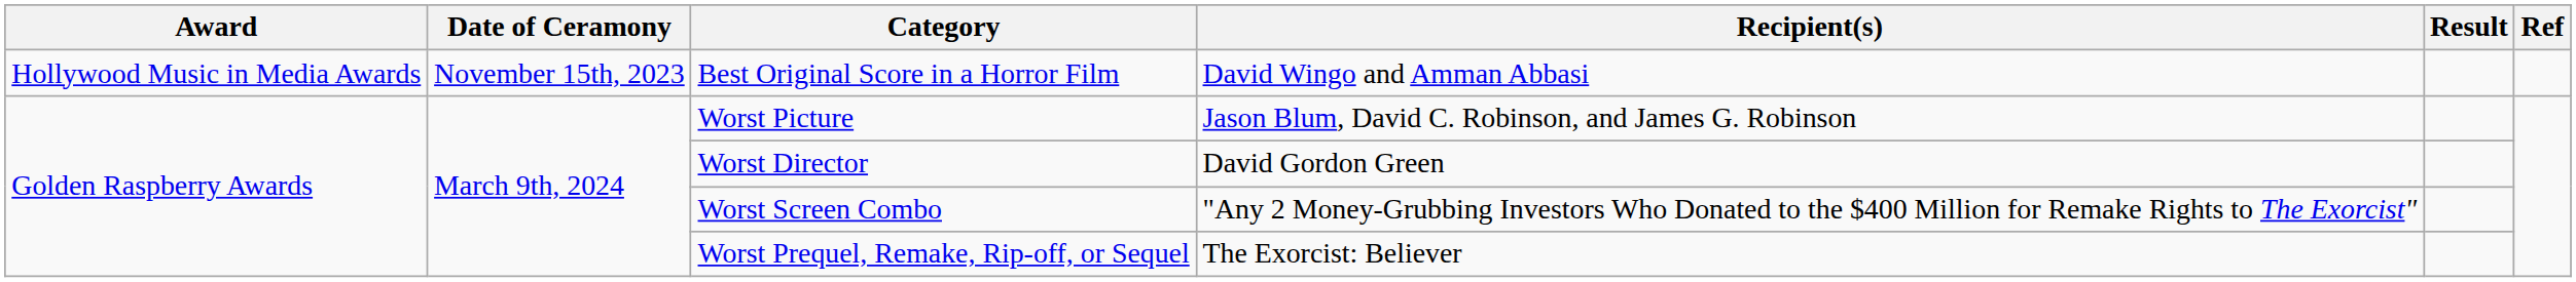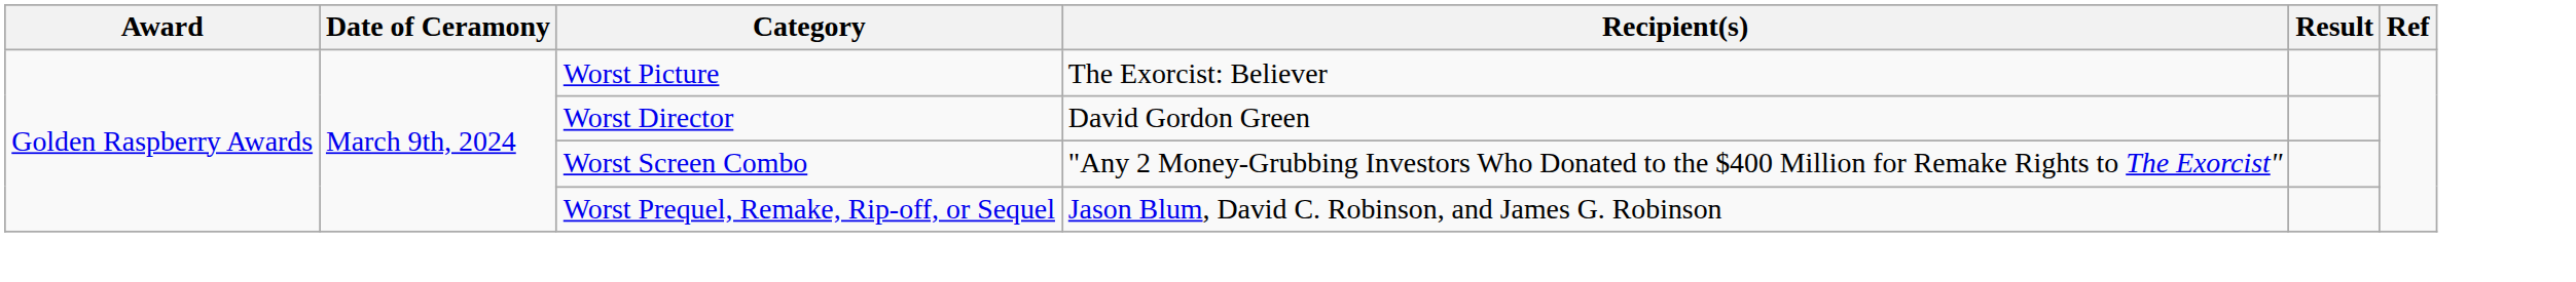 <table class="wikitable">
 <tr>
 <th>Award</th>
 <th>Date of Ceramony</th>
 <th>Category</th>
 <th>Recipient(s)</th>
 <th>Result</th>
 <th>Ref</th>
 </tr>
 <tr>
-<td><a href='#'>Hollywood Music in Media Awards</a></td>
-<td><a href='#'>November 15th, 2023</a></td>
-<td><a href='#'>Best Original Score in a Horror Film</a></td>
-<td><a href='#'>David Wingo</a> and <a href='#'>Amman Abbasi</a></td>
-<td></td>
-<td></td>
-</tr>
-<tr>
 <td rowspan="4"><a href='#'>Golden Raspberry Awards</a></td>
 <td rowspan="4"><a href='#'>March 9th, 2024</a></td>
 <td><a href='#'>Worst Picture</a></td>
-<td><a href='#'>Jason Blum</a>, David C. Robinson, and James G. Robinson</td>
+<td>The Exorcist: Believer</td>
 <td></td>
 <td rowspan="4"></td>
 </tr>
 <tr>
 <td><a href='#'>Worst Director</a></td>
 <td>David Gordon Green</td>
 <td></td>
 </tr>
 <tr>
 <td><a href='#'>Worst Screen Combo</a></td>
 <td>"Any 2 Money-Grubbing Investors Who Donated to the $400 Million for Remake Rights to <em><a href='#'>The Exorcist</a>"</em></td>
 <td></td>
 </tr>
 <tr>
 <td><a href='#'>Worst Prequel, Remake, Rip-off, or Sequel</a></td>
-<td>The Exorcist: Believer</td>
+<td><a href='#'>Jason Blum</a>, David C. Robinson, and James G. Robinson</td>
 <td></td>
 </tr>
 </table>
